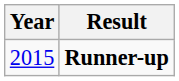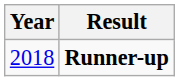 <table class="wikitable">
 <tr>
 <th>Year</th>
 <th>Result</th>
 </tr>
 <tr>
-<td> <a href='#'>2015</a></td>
+<td> <a href='#'>2018</a></td>
 <td> <strong>Runner-up</strong></td>
 </tr>
 </table>
